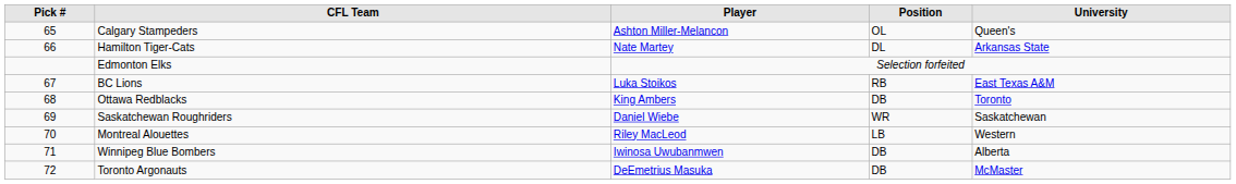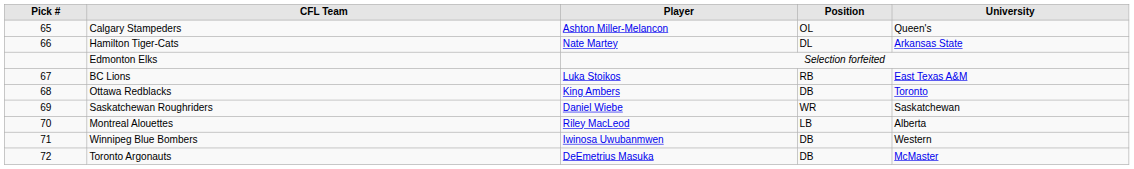 <table class="wikitable" style="width: 90%">
 <tr>
 <th style="background:#E5E5E5;" width=7%>Pick #</th>
 <th width=40% style="background:#E5E5E5;">CFL Team</th>
 <th width=20% style="background:#E5E5E5;">Player</th>
 <th width=8% style="background:#E5E5E5;">Position</th>
 <th width=20% style="background:#E5E5E5;">University</th>
 </tr>
 <tr>
 <td align=center>65</td>
 <td>Calgary Stampeders</td>
 <td><a href='#'>Ashton Miller-Melancon</a></td>
 <td>OL</td>
 <td>Queen's</td>
 </tr>
 <tr>
 <td align=center>66</td>
 <td>Hamilton Tiger-Cats</td>
 <td><a href='#'>Nate Martey</a></td>
 <td>DL</td>
 <td><a href='#'>Arkansas State</a></td>
 </tr>
 <tr>
 <td></td>
 <td>Edmonton Elks</td>
 <td colspan="3" style="text-align:center;"><em>Selection forfeited</em></td>
 </tr>
 <tr>
 <td align=center>67</td>
 <td>BC Lions</td>
 <td><a href='#'>Luka Stoikos</a></td>
 <td>RB</td>
 <td><a href='#'>East Texas A&M</a></td>
 </tr>
 <tr>
 <td align=center>68</td>
 <td>Ottawa Redblacks</td>
 <td><a href='#'>King Ambers</a></td>
 <td>DB</td>
 <td><a href='#'>Toronto</a></td>
 </tr>
 <tr>
 <td align=center>69</td>
 <td>Saskatchewan Roughriders</td>
 <td><a href='#'>Daniel Wiebe</a></td>
 <td>WR</td>
 <td>Saskatchewan</td>
 </tr>
 <tr>
 <td align=center>70</td>
 <td>Montreal Alouettes</td>
 <td><a href='#'>Riley MacLeod</a></td>
 <td>LB</td>
-<td>Western</td>
+<td>Alberta</td>
 </tr>
 <tr>
 <td align=center>71</td>
 <td>Winnipeg Blue Bombers</td>
 <td><a href='#'>Iwinosa Uwubanmwen</a></td>
 <td>DB</td>
-<td>Alberta</td>
+<td>Western</td>
 </tr>
 <tr>
 <td align=center>72</td>
 <td>Toronto Argonauts</td>
 <td><a href='#'>DeEmetrius Masuka</a></td>
 <td>DB</td>
 <td><a href='#'>McMaster</a></td>
 </tr>
 </table>
